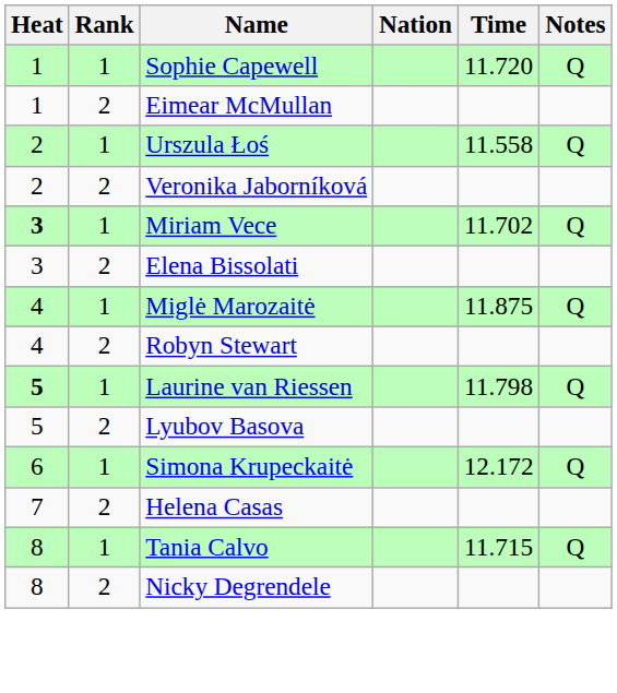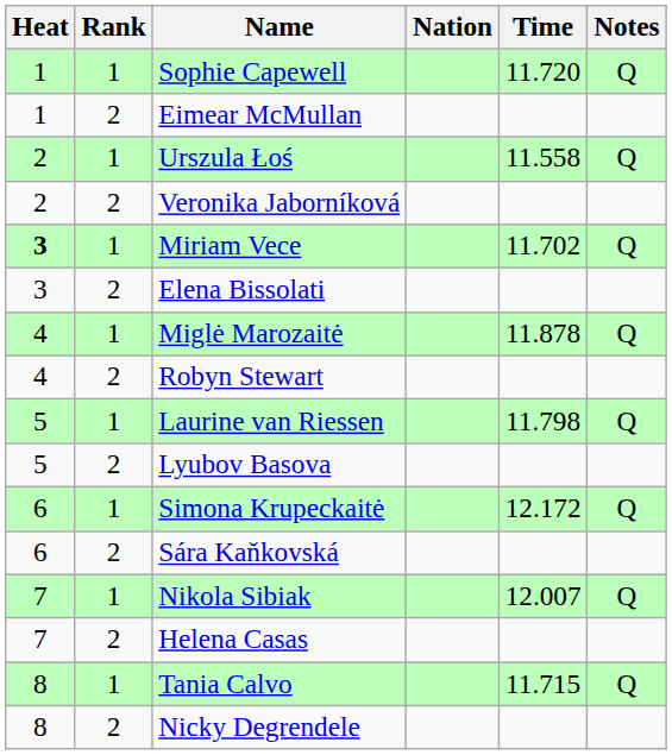 <table class="wikitable sortable" style="text-align:center">
 <tr>
 <th>Heat</th>
 <th>Rank</th>
 <th>Name</th>
 <th>Nation</th>
 <th>Time</th>
 <th>Notes</th>
 </tr>
 <tr bgcolor=bbffbb>
 <td>1</td>
 <td>1</td>
 <td align=left><a href='#'>Sophie Capewell</a></td>
 <td align=left></td>
 <td>11.720</td>
 <td>Q</td>
 </tr>
 <tr>
 <td>1</td>
 <td>2</td>
 <td align=left><a href='#'>Eimear McMullan</a></td>
 <td align=left></td>
 <td></td>
 <td></td>
 </tr>
 <tr bgcolor=bbffbb>
 <td>2</td>
 <td>1</td>
 <td align=left><a href='#'>Urszula Łoś</a></td>
 <td align=left></td>
 <td>11.558</td>
 <td>Q</td>
 </tr>
 <tr>
 <td>2</td>
 <td>2</td>
 <td align=left><a href='#'>Veronika Jaborníková</a></td>
 <td align=left></td>
 <td></td>
 <td></td>
 </tr>
 <tr bgcolor=bbffbb>
 <td><strong>3</strong></td>
 <td>1</td>
 <td align=left><a href='#'>Miriam Vece</a></td>
 <td align=left></td>
 <td>11.702</td>
 <td>Q</td>
 </tr>
 <tr>
 <td>3</td>
 <td>2</td>
 <td align=left><a href='#'>Elena Bissolati</a></td>
 <td align=left></td>
 <td></td>
 <td></td>
 </tr>
 <tr bgcolor=bbffbb>
 <td>4</td>
 <td>1</td>
 <td align=left><a href='#'>Miglė Marozaitė</a></td>
 <td align=left></td>
-<td>11.875</td>
+<td>11.878</td>
 <td>Q</td>
 </tr>
 <tr>
 <td>4</td>
 <td>2</td>
 <td align=left><a href='#'>Robyn Stewart</a></td>
 <td align=left></td>
 <td></td>
 <td></td>
 </tr>
 <tr bgcolor=bbffbb>
-<td><strong>5</strong></td>
+<td>5</td>
 <td>1</td>
 <td align=left><a href='#'>Laurine van Riessen</a></td>
 <td align=left></td>
 <td>11.798</td>
 <td>Q</td>
 </tr>
 <tr>
 <td>5</td>
 <td>2</td>
 <td align=left><a href='#'>Lyubov Basova</a></td>
 <td align=left></td>
 <td></td>
 <td></td>
 </tr>
 <tr bgcolor=bbffbb>
 <td>6</td>
 <td>1</td>
 <td align=left><a href='#'>Simona Krupeckaitė</a></td>
 <td align=left></td>
 <td>12.172</td>
+<td>Q</td>
+</tr>
+<tr>
+<td>6</td>
+<td>2</td>
+<td align=left><a href='#'>Sára Kaňkovská</a></td>
+<td align=left></td>
+<td></td>
+<td></td>
+</tr>
+<tr bgcolor=bbffbb>
+<td>7</td>
+<td>1</td>
+<td align=left><a href='#'>Nikola Sibiak</a></td>
+<td align=left></td>
+<td>12.007</td>
 <td>Q</td>
 </tr>
 <tr>
 <td>7</td>
 <td>2</td>
 <td align=left><a href='#'>Helena Casas</a></td>
 <td align=left></td>
 <td></td>
 <td></td>
 </tr>
 <tr bgcolor=bbffbb>
 <td>8</td>
 <td>1</td>
 <td align=left><a href='#'>Tania Calvo</a></td>
 <td align=left></td>
 <td>11.715</td>
 <td>Q</td>
 </tr>
 <tr>
 <td>8</td>
 <td>2</td>
 <td align=left><a href='#'>Nicky Degrendele</a></td>
 <td align=left></td>
 <td></td>
 <td></td>
 </tr>
 </table>
